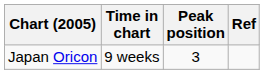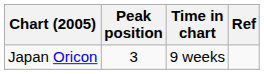 <table class="wikitable">
 <tr>
 <th>Chart (2005)</th>
+<th>Peak<br>position</th>
 <th>Time in<br>chart</th>
-<th>Peak<br>position</th>
 <th>Ref</th>
 </tr>
 <tr>
 <td>Japan <a href='#'>Oricon</a></td>
+<td align="center">3</td>
 <td>9 weeks</td>
-<td align="center">3</td>
 <td></td>
 </tr>
 </table>
